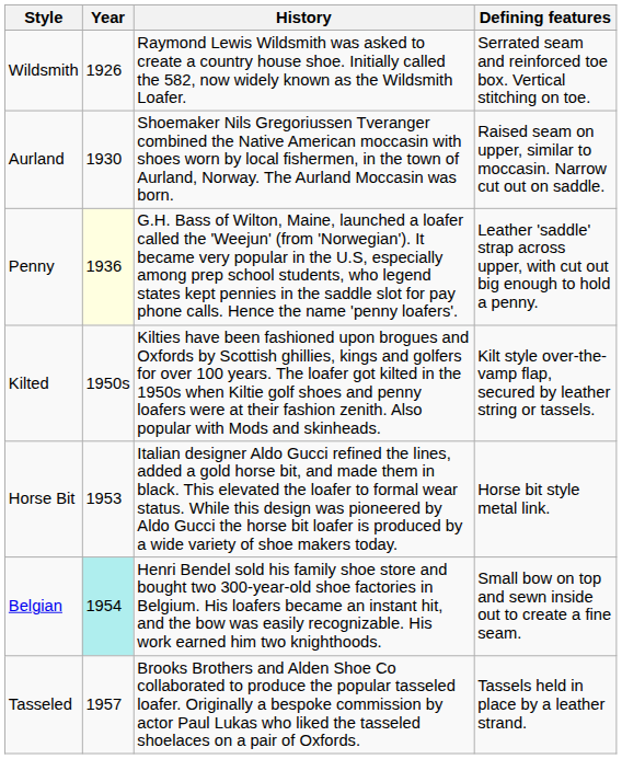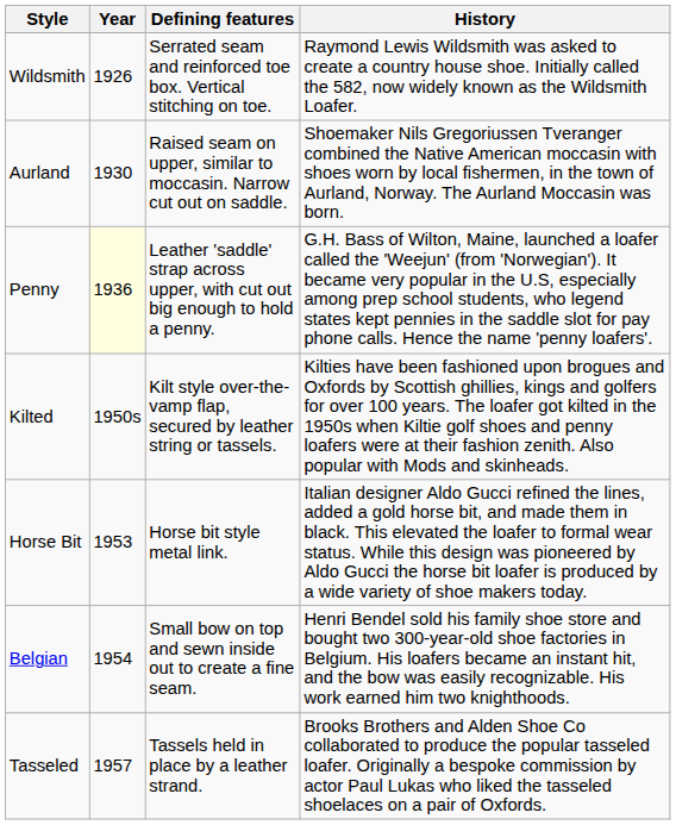 <table class="wikitable">
 <tr>
 <th>Style</th>
 <th>Year</th>
+<th>Defining features</th>
 <th>History</th>
-<th>Defining features</th>
 </tr>
 <tr>
 <td>Wildsmith</td>
 <td>1926</td>
+<td>Serrated seam and reinforced toe box. Vertical stitching on toe.</td>
 <td>Raymond Lewis Wildsmith was asked to create a country house shoe. Initially called the 582, now widely known as the Wildsmith Loafer.</td>
-<td>Serrated seam and reinforced toe box. Vertical stitching on toe.</td>
 </tr>
 <tr>
 <td>Aurland</td>
 <td>1930</td>
+<td>Raised seam on upper, similar to moccasin. Narrow cut out on saddle.</td>
 <td>Shoemaker Nils Gregoriussen Tveranger combined the Native American moccasin with shoes worn by local fishermen, in the town of Aurland, Norway. The Aurland Moccasin was born.</td>
-<td>Raised seam on upper, similar to moccasin. Narrow cut out on saddle.</td>
 </tr>
 <tr>
 <td>Penny</td>
 <td style="background: lightyellow;">1936</td>
+<td>Leather 'saddle' strap across upper, with cut out big enough to hold a penny.</td>
 <td>G.H. Bass of Wilton, Maine, launched a loafer called the 'Weejun' (from 'Norwegian'). It became very popular in the U.S, especially among prep school students, who legend states kept pennies in the saddle slot for pay phone calls. Hence the name 'penny loafers'.</td>
-<td>Leather 'saddle' strap across upper, with cut out big enough to hold a penny.</td>
 </tr>
 <tr>
 <td>Kilted</td>
 <td>1950s</td>
+<td>Kilt style over-the-vamp flap, secured by leather string or tassels.</td>
 <td>Kilties have been fashioned upon brogues and Oxfords by Scottish ghillies, kings and golfers for over 100 years. The loafer got kilted in the 1950s when Kiltie golf shoes and penny loafers were at their fashion zenith. Also popular with Mods and skinheads.</td>
-<td>Kilt style over-the-vamp flap, secured by leather string or tassels.</td>
 </tr>
 <tr>
 <td>Horse Bit</td>
 <td>1953</td>
+<td>Horse bit style metal link.</td>
 <td>Italian designer Aldo Gucci refined the lines, added a gold horse bit, and made them in black. This elevated the loafer to formal wear status. While this design was pioneered by Aldo Gucci the horse bit loafer is produced by a wide variety of shoe makers today.</td>
-<td>Horse bit style metal link.</td>
 </tr>
 <tr>
 <td><a href='#'>Belgian</a></td>
-<td style="background: paleturquoise;">1954</td>
+<td>1954</td>
+<td>Small bow on top and sewn inside out to create a fine seam.</td>
 <td>Henri Bendel sold his family shoe store and bought two 300-year-old shoe factories in Belgium. His loafers became an instant hit, and the bow was easily recognizable. His work earned him two knighthoods.</td>
-<td>Small bow on top and sewn inside out to create a fine seam.</td>
 </tr>
 <tr>
 <td>Tasseled</td>
 <td>1957</td>
+<td>Tassels held in place by a leather strand.</td>
 <td>Brooks Brothers and Alden Shoe Co collaborated to produce the popular tasseled loafer. Originally a bespoke commission by actor Paul Lukas who liked the tasseled shoelaces on a pair of Oxfords.</td>
-<td>Tassels held in place by a leather strand.</td>
 </tr>
 </table>
